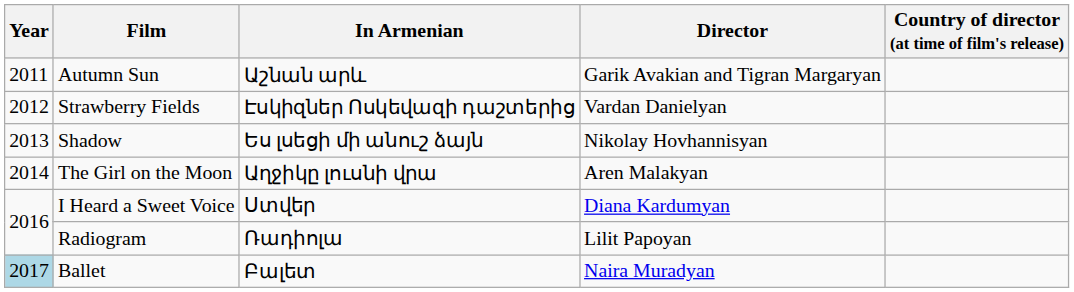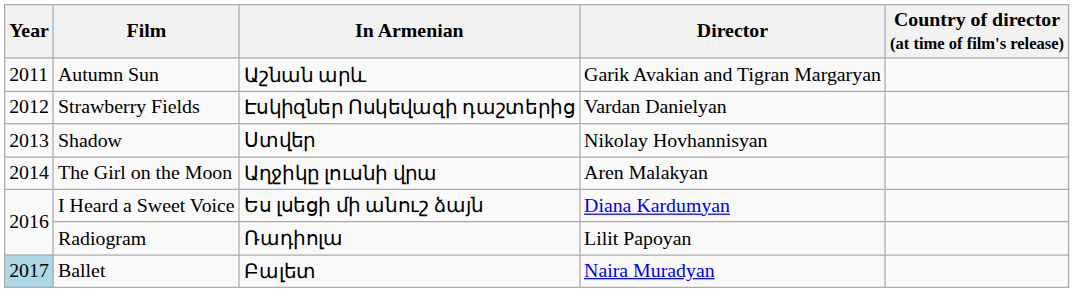 <table class="wikitable">
 <tr>
 <th>Year</th>
 <th>Film</th>
 <th>In Armenian</th>
 <th>Director</th>
 <th>Country of director<br><small>(at time of film's release)</small></th>
 </tr>
 <tr>
 <td>2011</td>
 <td>Autumn Sun</td>
 <td>Աշնան արև</td>
 <td>Garik Avakian and Tigran Margaryan</td>
 <td></td>
 </tr>
 <tr>
 <td>2012</td>
 <td>Strawberry Fields</td>
 <td>Էսկիզներ Ոսկեվազի դաշտերից</td>
 <td>Vardan Danielyan</td>
 <td></td>
 </tr>
 <tr>
 <td>2013</td>
 <td>Shadow</td>
-<td>Ես լսեցի մի անուշ ձայն</td>
+<td>Ստվեր</td>
 <td>Nikolay Hovhannisyan</td>
 <td></td>
 </tr>
 <tr>
 <td>2014</td>
 <td>The Girl on the Moon</td>
 <td>Աղջիկը լուսնի վրա</td>
 <td>Aren Malakyan</td>
 <td></td>
 </tr>
 <tr>
 <td rowspan="2">2016</td>
 <td>I Heard a Sweet Voice</td>
-<td>Ստվեր</td>
+<td>Ես լսեցի մի անուշ ձայն</td>
 <td><a href='#'>Diana Kardumyan</a></td>
 <td></td>
 </tr>
 <tr>
 <td>Radiogram</td>
 <td>Ռադիոլա</td>
 <td>Lilit Papoyan</td>
 <td></td>
 </tr>
 <tr>
 <td style="background: lightblue;">2017</td>
 <td>Ballet</td>
 <td>Բալետ</td>
 <td><a href='#'>Naira Muradyan</a></td>
 <td></td>
 </tr>
 </table>
